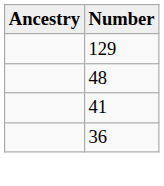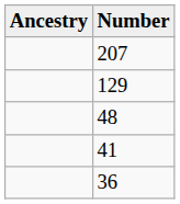 <table style="float: center;" class="wikitable">
 <tr>
 <th style="background:#efefef;">Ancestry</th>
 <th style="background:#efefef;">Number</th>
+</tr>
+<tr>
+<td></td>
+<td>207</td>
 </tr>
 <tr>
 <td></td>
 <td>129</td>
 </tr>
 <tr>
 <td></td>
 <td>48</td>
 </tr>
 <tr>
 <td></td>
 <td>41</td>
 </tr>
 <tr>
 <td></td>
 <td>36</td>
 </tr>
 </table>
